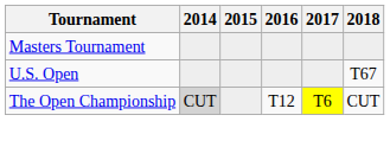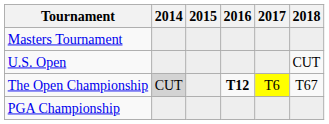 <table class="wikitable" style="font-size:95%;text-align:center;">
 <tr>
 <th>Tournament</th>
 <th>2014</th>
 <th>2015</th>
 <th>2016</th>
 <th>2017</th>
 <th>2018</th>
 </tr>
 <tr>
 <td align=left><a href='#'>Masters Tournament</a></td>
 <td style="background:#eeeeee;"></td>
 <td style="background:#eeeeee;"></td>
 <td style="background:#eeeeee;"></td>
 <td style="background:#eeeeee;"></td>
 <td style="background:#eeeeee;"></td>
 </tr>
 <tr>
 <td align=left><a href='#'>U.S. Open</a></td>
 <td style="background:#eeeeee;"></td>
 <td style="background:#eeeeee;"></td>
 <td style="background:#eeeeee;"></td>
 <td style="background:#eeeeee;"></td>
-<td>T67</td>
+<td>CUT</td>
 </tr>
 <tr>
 <td align=left><a href='#'>The Open Championship</a></td>
 <td style="background: lightgrey;">CUT</td>
 <td style="background:#eeeeee;"></td>
-<td>T12</td>
+<td><strong>T12</strong></td>
 <td style="background:yellow;">T6</td>
-<td>CUT</td>
+<td>T67</td>
+</tr>
+<tr>
+<td align=left><a href='#'>PGA Championship</a></td>
+<td style="background:#eeeeee;"></td>
+<td style="background:#eeeeee;"></td>
+<td style="background:#eeeeee;"></td>
+<td style="background:#eeeeee;"></td>
+<td style="background:#eeeeee;"></td>
 </tr>
 </table>
